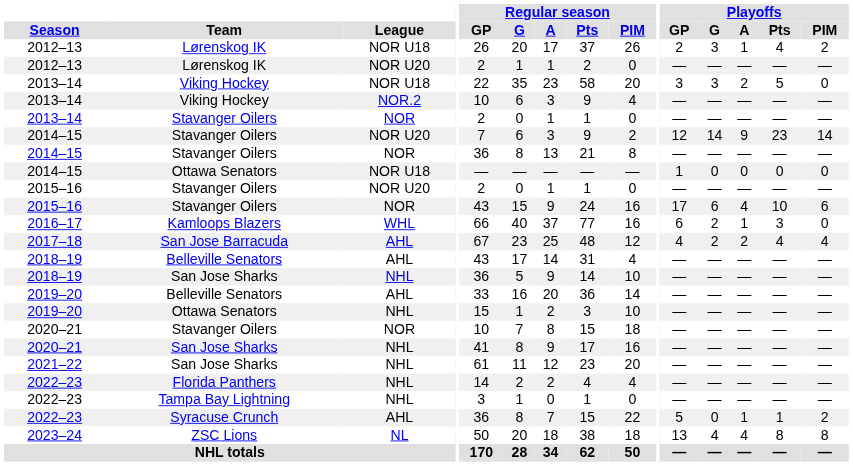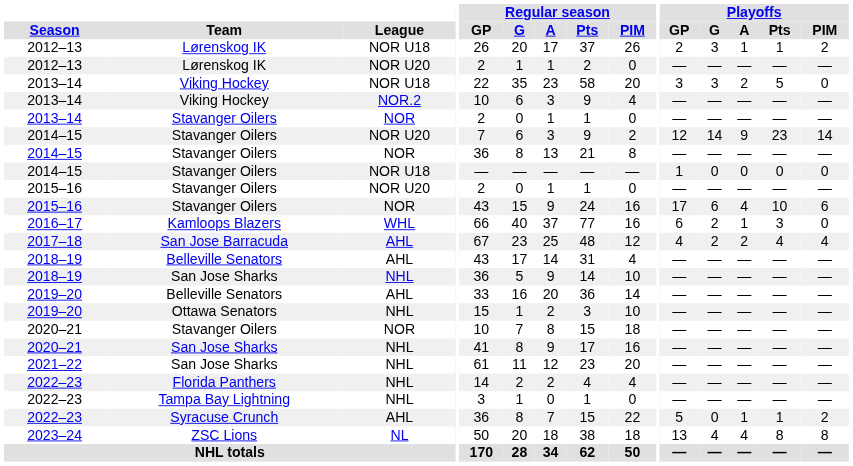 <table border="0" cellpadding="1" cellspacing="0" style="text-align:center; width:60em">
 <tr bgcolor="#e0e0e0">
 <th colspan="3" bgcolor="#ffffff"></th>
 <th rowspan="99" bgcolor="#ffffff"></th>
 <th colspan="5"><a href='#'>Regular season</a></th>
 <th rowspan="99" bgcolor="#ffffff"></th>
 <th colspan="5"><a href='#'>Playoffs</a></th>
 </tr>
 <tr bgcolor="#e0e0e0">
 <th><a href='#'>Season</a></th>
 <th>Team</th>
 <th>League</th>
 <th>GP</th>
 <th><a href='#'>G</a></th>
 <th><a href='#'>A</a></th>
 <th><a href='#'>Pts</a></th>
 <th><a href='#'>PIM</a></th>
 <th>GP</th>
 <th>G</th>
 <th>A</th>
 <th>Pts</th>
 <th>PIM</th>
 </tr>
 <tr>
 <td>2012–13</td>
 <td><a href='#'>Lørenskog IK</a></td>
 <td>NOR U18</td>
 <td>26</td>
 <td>20</td>
 <td>17</td>
 <td>37</td>
 <td>26</td>
 <td>2</td>
 <td>3</td>
 <td>1</td>
-<td>4</td>
+<td>1</td>
 <td>2</td>
 </tr>
 <tr bgcolor="#f0f0f0">
 <td>2012–13</td>
 <td>Lørenskog IK</td>
 <td>NOR U20</td>
 <td>2</td>
 <td>1</td>
 <td>1</td>
 <td>2</td>
 <td>0</td>
 <td>—</td>
 <td>—</td>
 <td>—</td>
 <td>—</td>
 <td>—</td>
 </tr>
 <tr>
 <td>2013–14</td>
 <td><a href='#'>Viking Hockey</a></td>
 <td>NOR U18</td>
 <td>22</td>
 <td>35</td>
 <td>23</td>
 <td>58</td>
 <td>20</td>
 <td>3</td>
 <td>3</td>
 <td>2</td>
 <td>5</td>
 <td>0</td>
 </tr>
 <tr bgcolor="#f0f0f0">
 <td>2013–14</td>
 <td>Viking Hockey</td>
 <td><a href='#'>NOR.2</a></td>
 <td>10</td>
 <td>6</td>
 <td>3</td>
 <td>9</td>
 <td>4</td>
 <td>—</td>
 <td>—</td>
 <td>—</td>
 <td>—</td>
 <td>—</td>
 </tr>
 <tr>
 <td><a href='#'>2013–14</a></td>
 <td><a href='#'>Stavanger Oilers</a></td>
 <td><a href='#'>NOR</a></td>
 <td>2</td>
 <td>0</td>
 <td>1</td>
 <td>1</td>
 <td>0</td>
 <td>—</td>
 <td>—</td>
 <td>—</td>
 <td>—</td>
 <td>—</td>
 </tr>
 <tr bgcolor="#f0f0f0">
 <td>2014–15</td>
 <td>Stavanger Oilers</td>
 <td>NOR U20</td>
 <td>7</td>
 <td>6</td>
 <td>3</td>
 <td>9</td>
 <td>2</td>
 <td>12</td>
 <td>14</td>
 <td>9</td>
 <td>23</td>
 <td>14</td>
 </tr>
 <tr>
 <td><a href='#'>2014–15</a></td>
 <td>Stavanger Oilers</td>
 <td>NOR</td>
 <td>36</td>
 <td>8</td>
 <td>13</td>
 <td>21</td>
 <td>8</td>
 <td>—</td>
 <td>—</td>
 <td>—</td>
 <td>—</td>
 <td>—</td>
 </tr>
 <tr bgcolor="#f0f0f0">
 <td>2014–15</td>
-<td>Ottawa Senators</td>
+<td>Stavanger Oilers</td>
 <td>NOR U18</td>
 <td>—</td>
 <td>—</td>
 <td>—</td>
 <td>—</td>
 <td>—</td>
 <td>1</td>
 <td>0</td>
 <td>0</td>
 <td>0</td>
 <td>0</td>
 </tr>
 <tr>
 <td>2015–16</td>
 <td>Stavanger Oilers</td>
 <td>NOR U20</td>
 <td>2</td>
 <td>0</td>
 <td>1</td>
 <td>1</td>
 <td>0</td>
 <td>—</td>
 <td>—</td>
 <td>—</td>
 <td>—</td>
 <td>—</td>
 </tr>
 <tr bgcolor="#f0f0f0">
 <td><a href='#'>2015–16</a></td>
 <td>Stavanger Oilers</td>
 <td>NOR</td>
 <td>43</td>
 <td>15</td>
 <td>9</td>
 <td>24</td>
 <td>16</td>
 <td>17</td>
 <td>6</td>
 <td>4</td>
 <td>10</td>
 <td>6</td>
 </tr>
 <tr>
 <td><a href='#'>2016–17</a></td>
 <td><a href='#'>Kamloops Blazers</a></td>
 <td><a href='#'>WHL</a></td>
 <td>66</td>
 <td>40</td>
 <td>37</td>
 <td>77</td>
 <td>16</td>
 <td>6</td>
 <td>2</td>
 <td>1</td>
 <td>3</td>
 <td>0</td>
 </tr>
 <tr bgcolor="#f0f0f0">
 <td><a href='#'>2017–18</a></td>
 <td><a href='#'>San Jose Barracuda</a></td>
 <td><a href='#'>AHL</a></td>
 <td>67</td>
 <td>23</td>
 <td>25</td>
 <td>48</td>
 <td>12</td>
 <td>4</td>
 <td>2</td>
 <td>2</td>
 <td>4</td>
 <td>4</td>
 </tr>
 <tr>
 <td><a href='#'>2018–19</a></td>
 <td><a href='#'>Belleville Senators</a></td>
 <td>AHL</td>
 <td>43</td>
 <td>17</td>
 <td>14</td>
 <td>31</td>
 <td>4</td>
 <td>—</td>
 <td>—</td>
 <td>—</td>
 <td>—</td>
 <td>—</td>
 </tr>
 <tr bgcolor="#f0f0f0">
 <td><a href='#'>2018–19</a></td>
 <td>San Jose Sharks</td>
 <td><a href='#'>NHL</a></td>
 <td>36</td>
 <td>5</td>
 <td>9</td>
 <td>14</td>
 <td>10</td>
 <td>—</td>
 <td>—</td>
 <td>—</td>
 <td>—</td>
 <td>—</td>
 </tr>
 <tr>
 <td><a href='#'>2019–20</a></td>
 <td>Belleville Senators</td>
 <td>AHL</td>
 <td>33</td>
 <td>16</td>
 <td>20</td>
 <td>36</td>
 <td>14</td>
 <td>—</td>
 <td>—</td>
 <td>—</td>
 <td>—</td>
 <td>—</td>
 </tr>
 <tr bgcolor="#f0f0f0">
 <td><a href='#'>2019–20</a></td>
 <td>Ottawa Senators</td>
 <td>NHL</td>
 <td>15</td>
 <td>1</td>
 <td>2</td>
 <td>3</td>
 <td>10</td>
 <td>—</td>
 <td>—</td>
 <td>—</td>
 <td>—</td>
 <td>—</td>
 </tr>
 <tr>
 <td>2020–21</td>
 <td>Stavanger Oilers</td>
 <td>NOR</td>
 <td>10</td>
 <td>7</td>
 <td>8</td>
 <td>15</td>
 <td>18</td>
 <td>—</td>
 <td>—</td>
 <td>—</td>
 <td>—</td>
 <td>—</td>
 </tr>
 <tr bgcolor="#f0f0f0">
 <td><a href='#'>2020–21</a></td>
 <td><a href='#'>San Jose Sharks</a></td>
 <td>NHL</td>
 <td>41</td>
 <td>8</td>
 <td>9</td>
 <td>17</td>
 <td>16</td>
 <td>—</td>
 <td>—</td>
 <td>—</td>
 <td>—</td>
 <td>—</td>
 </tr>
 <tr>
 <td><a href='#'>2021–22</a></td>
 <td>San Jose Sharks</td>
 <td>NHL</td>
 <td>61</td>
 <td>11</td>
 <td>12</td>
 <td>23</td>
 <td>20</td>
 <td>—</td>
 <td>—</td>
 <td>—</td>
 <td>—</td>
 <td>—</td>
 </tr>
 <tr bgcolor="#f0f0f0">
 <td><a href='#'>2022–23</a></td>
 <td><a href='#'>Florida Panthers</a></td>
 <td>NHL</td>
 <td>14</td>
 <td>2</td>
 <td>2</td>
 <td>4</td>
 <td>4</td>
 <td>—</td>
 <td>—</td>
 <td>—</td>
 <td>—</td>
 <td>—</td>
 </tr>
 <tr>
 <td>2022–23</td>
 <td><a href='#'>Tampa Bay Lightning</a></td>
 <td>NHL</td>
 <td>3</td>
 <td>1</td>
 <td>0</td>
 <td>1</td>
 <td>0</td>
 <td>—</td>
 <td>—</td>
 <td>—</td>
 <td>—</td>
 <td>—</td>
 </tr>
 <tr bgcolor="#f0f0f0">
 <td><a href='#'>2022–23</a></td>
 <td><a href='#'>Syracuse Crunch</a></td>
 <td>AHL</td>
 <td>36</td>
 <td>8</td>
 <td>7</td>
 <td>15</td>
 <td>22</td>
 <td>5</td>
 <td>0</td>
 <td>1</td>
 <td>1</td>
 <td>2</td>
 </tr>
 <tr>
 <td><a href='#'>2023–24</a></td>
 <td><a href='#'>ZSC Lions</a></td>
 <td><a href='#'>NL</a></td>
 <td>50</td>
 <td>20</td>
 <td>18</td>
 <td>38</td>
 <td>18</td>
 <td>13</td>
 <td>4</td>
 <td>4</td>
 <td>8</td>
 <td>8</td>
 </tr>
 <tr bgcolor="#e0e0e0">
 <th colspan="3">NHL totals</th>
 <th>170</th>
 <th>28</th>
 <th>34</th>
 <th>62</th>
 <th>50</th>
 <th>—</th>
 <th>—</th>
 <th>—</th>
 <th>—</th>
 <th>—</th>
 </tr>
 </table>
